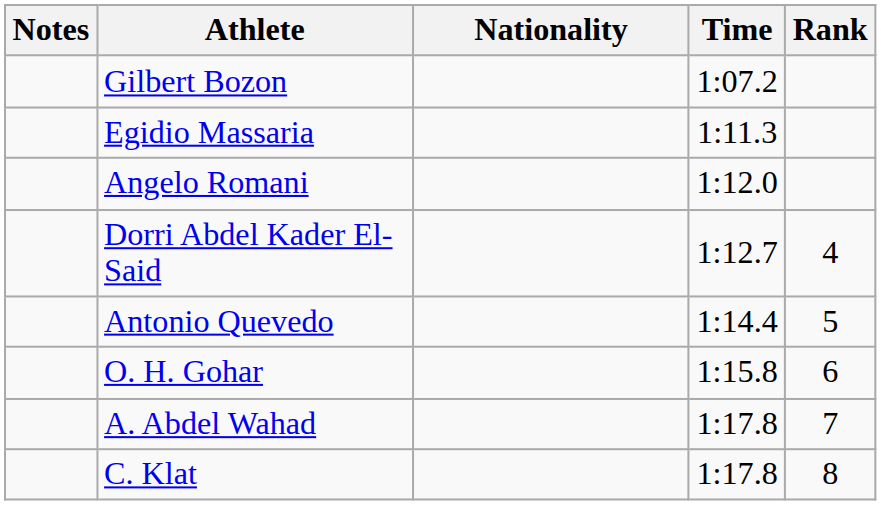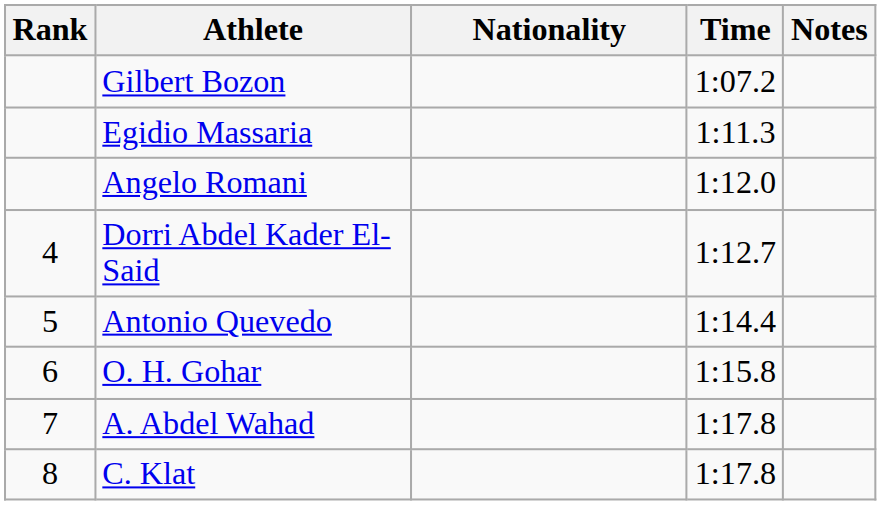 <table class="wikitable sortable" style="text-align:center">
 <tr>
-<th width=30>Notes</th>
+<th width=30>Rank</th>
 <th width=150>Athlete</th>
 <th width=130>Nationality</th>
 <th width=30>Time</th>
-<th width=30>Rank</th>
+<th width=30>Notes</th>
 </tr>
 <tr>
 <td></td>
 <td align=left><a href='#'>Gilbert Bozon</a></td>
 <td align="left"></td>
 <td>1:07.2</td>
 <td></td>
 </tr>
 <tr>
 <td></td>
 <td align=left><a href='#'>Egidio Massaria</a></td>
 <td align="left"></td>
 <td>1:11.3</td>
 <td></td>
 </tr>
 <tr>
 <td></td>
 <td align=left><a href='#'>Angelo Romani</a></td>
 <td align="left"></td>
 <td>1:12.0</td>
 <td></td>
 </tr>
 <tr>
-<td></td>
+<td>4</td>
 <td align=left><a href='#'>Dorri Abdel Kader El-Said</a></td>
 <td align="left"></td>
 <td>1:12.7</td>
-<td>4</td>
+<td></td>
 </tr>
 <tr>
-<td></td>
+<td>5</td>
 <td align=left><a href='#'>Antonio Quevedo</a></td>
 <td align="left"></td>
 <td>1:14.4</td>
-<td>5</td>
+<td></td>
 </tr>
 <tr>
-<td></td>
+<td>6</td>
 <td align=left><a href='#'>O. H. Gohar</a></td>
 <td align="left"></td>
 <td>1:15.8</td>
-<td>6</td>
+<td></td>
 </tr>
 <tr>
-<td></td>
+<td>7</td>
 <td align=left><a href='#'>A. Abdel Wahad</a></td>
 <td align="left"></td>
 <td>1:17.8</td>
-<td>7</td>
+<td></td>
 </tr>
 <tr>
-<td></td>
+<td>8</td>
 <td align=left><a href='#'>C. Klat</a></td>
 <td align="left"></td>
 <td>1:17.8</td>
-<td>8</td>
+<td></td>
 </tr>
 </table>
